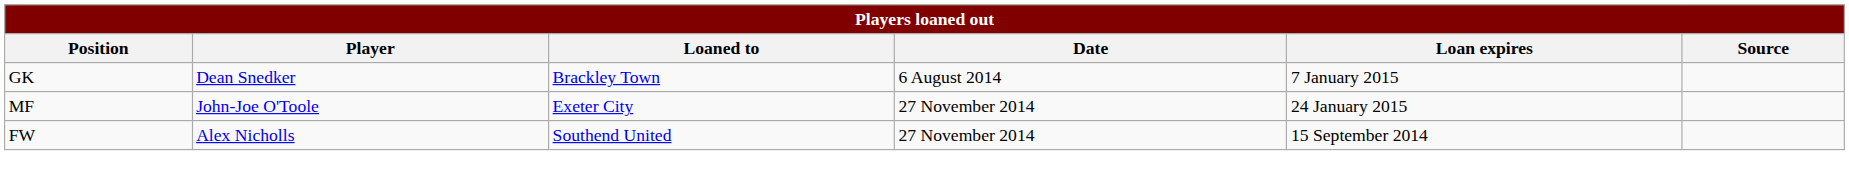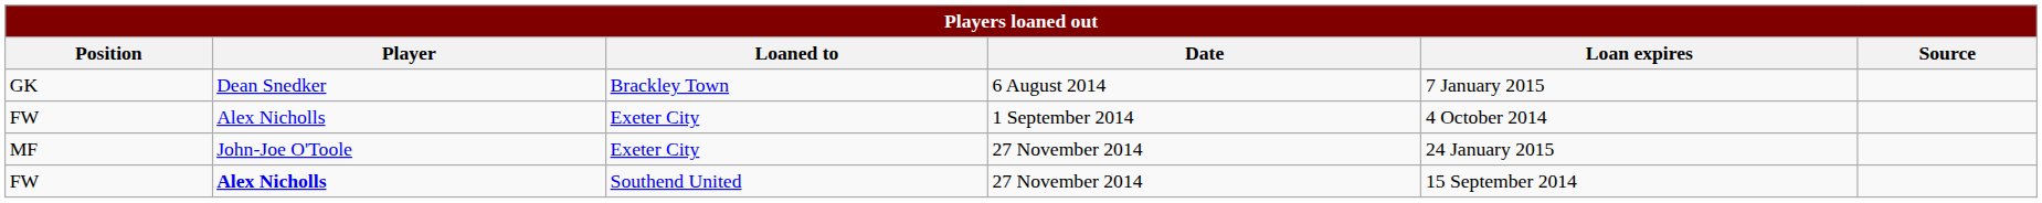 <table class="wikitable sortable" style="width:80%; text-align:center; font-size:95%; text-align:left;">
 <tr>
 <th style="background: maroon; color:white" colspan="6">Players loaned out</th>
 </tr>
 <tr>
 <th>Position</th>
 <th>Player</th>
 <th>Loaned to</th>
 <th>Date</th>
 <th>Loan expires</th>
 <th>Source</th>
 </tr>
 <tr>
 <td>GK</td>
 <td> <a href='#'>Dean Snedker</a></td>
 <td> <a href='#'>Brackley Town</a></td>
 <td>6 August 2014</td>
 <td>7 January 2015</td>
 <td></td>
 </tr>
 <tr>
+<td>FW</td>
+<td> <a href='#'>Alex Nicholls</a></td>
+<td> <a href='#'>Exeter City</a></td>
+<td>1 September 2014</td>
+<td>4 October 2014</td>
+<td></td>
+</tr>
+<tr>
 <td>MF</td>
 <td> <a href='#'>John-Joe O'Toole</a></td>
 <td> <a href='#'>Exeter City</a></td>
 <td>27 November 2014</td>
 <td>24 January 2015</td>
 <td></td>
 </tr>
 <tr>
 <td>FW</td>
-<td> <a href='#'>Alex Nicholls</a></td>
+<td><strong> <a href='#'>Alex Nicholls</a></strong></td>
 <td> <a href='#'>Southend United</a></td>
 <td>27 November 2014</td>
 <td>15 September 2014</td>
 <td></td>
 </tr>
 </table>
